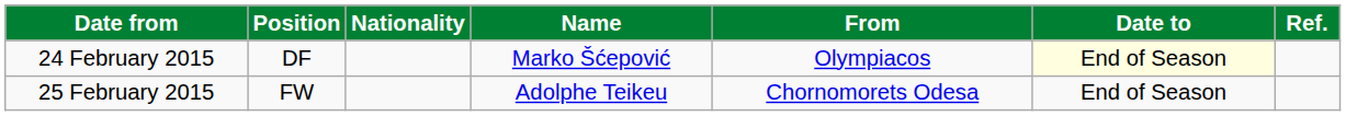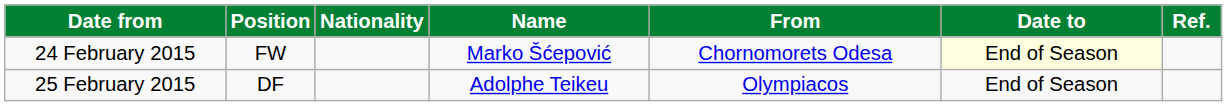 <table class="wikitable" style="text-align:center; font-size:90%; ">
 <tr>
 <th style="background:#008033; color:white; width:150px;">Date from</th>
 <th style="background:#008033; color:white; width:50px;">Position</th>
 <th style="background:#008033; color:white; width:50px;">Nationality</th>
 <th style="background:#008033; color:white; width:150px;">Name</th>
 <th style="background:#008033; color:white; width:200px;">From</th>
 <th style="background:#008033; color:white; width:150px;">Date to</th>
 <th style="background:#008033; color:white; width:35px;">Ref.</th>
 </tr>
 <tr>
 <td>24 February 2015</td>
-<td>DF</td>
+<td>FW</td>
 <td></td>
 <td><a href='#'>Marko Šćepović</a></td>
-<td><a href='#'>Olympiacos</a></td>
+<td><a href='#'>Chornomorets Odesa</a></td>
 <td style="background: lightyellow;">End of Season</td>
 <td></td>
 </tr>
 <tr>
 <td>25 February 2015</td>
-<td>FW</td>
+<td>DF</td>
 <td></td>
 <td><a href='#'>Adolphe Teikeu</a></td>
-<td><a href='#'>Chornomorets Odesa</a></td>
+<td><a href='#'>Olympiacos</a></td>
 <td>End of Season</td>
 <td></td>
 </tr>
 </table>
